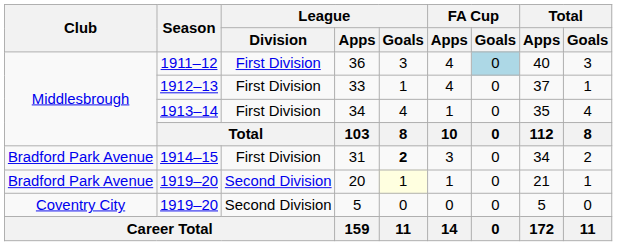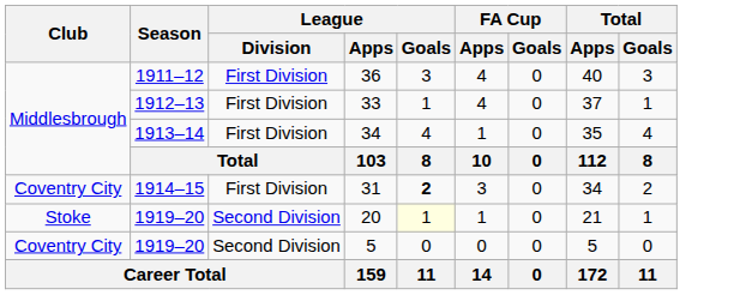 <table class="wikitable" style="text-align: center;">
 <tr>
 <th rowspan="2">Club</th>
 <th rowspan="2">Season</th>
 <th colspan="3">League</th>
 <th colspan="2">FA Cup</th>
 <th colspan="2">Total</th>
 </tr>
 <tr>
 <th>Division</th>
 <th>Apps</th>
 <th>Goals</th>
 <th>Apps</th>
 <th>Goals</th>
 <th>Apps</th>
 <th>Goals</th>
 </tr>
 <tr>
 <td rowspan="4"><a href='#'>Middlesbrough</a></td>
 <td><a href='#'>1911–12</a></td>
 <td><a href='#'>First Division</a></td>
 <td>36</td>
 <td>3</td>
 <td>4</td>
-<td style="background: lightblue;">0</td>
+<td>0</td>
 <td>40</td>
 <td>3</td>
 </tr>
 <tr>
 <td><a href='#'>1912–13</a></td>
 <td>First Division</td>
 <td>33</td>
 <td>1</td>
 <td>4</td>
 <td>0</td>
 <td>37</td>
 <td>1</td>
 </tr>
 <tr>
 <td><a href='#'>1913–14</a></td>
 <td>First Division</td>
 <td>34</td>
 <td>4</td>
 <td>1</td>
 <td>0</td>
 <td>35</td>
 <td>4</td>
 </tr>
 <tr>
 <th colspan=2>Total</th>
 <th>103</th>
 <th>8</th>
 <th>10</th>
 <th>0</th>
 <th>112</th>
 <th>8</th>
 </tr>
 <tr>
-<td><a href='#'>Bradford Park Avenue</a></td>
+<td><a href='#'>Coventry City</a></td>
 <td><a href='#'>1914–15</a></td>
 <td>First Division</td>
 <td>31</td>
 <td><strong>2</strong></td>
 <td>3</td>
 <td>0</td>
 <td>34</td>
 <td>2</td>
 </tr>
 <tr>
-<td><a href='#'>Bradford Park Avenue</a></td>
+<td><a href='#'>Stoke</a></td>
 <td><a href='#'>1919–20</a></td>
 <td><a href='#'>Second Division</a></td>
 <td>20</td>
 <td style="background: lightyellow;">1</td>
 <td>1</td>
 <td>0</td>
 <td>21</td>
 <td>1</td>
 </tr>
 <tr>
 <td><a href='#'>Coventry City</a></td>
 <td><a href='#'>1919–20</a></td>
 <td>Second Division</td>
 <td>5</td>
 <td>0</td>
 <td>0</td>
 <td>0</td>
 <td>5</td>
 <td>0</td>
 </tr>
 <tr>
 <th colspan=3>Career Total</th>
 <th>159</th>
 <th>11</th>
 <th>14</th>
 <th>0</th>
 <th>172</th>
 <th>11</th>
 </tr>
 </table>
